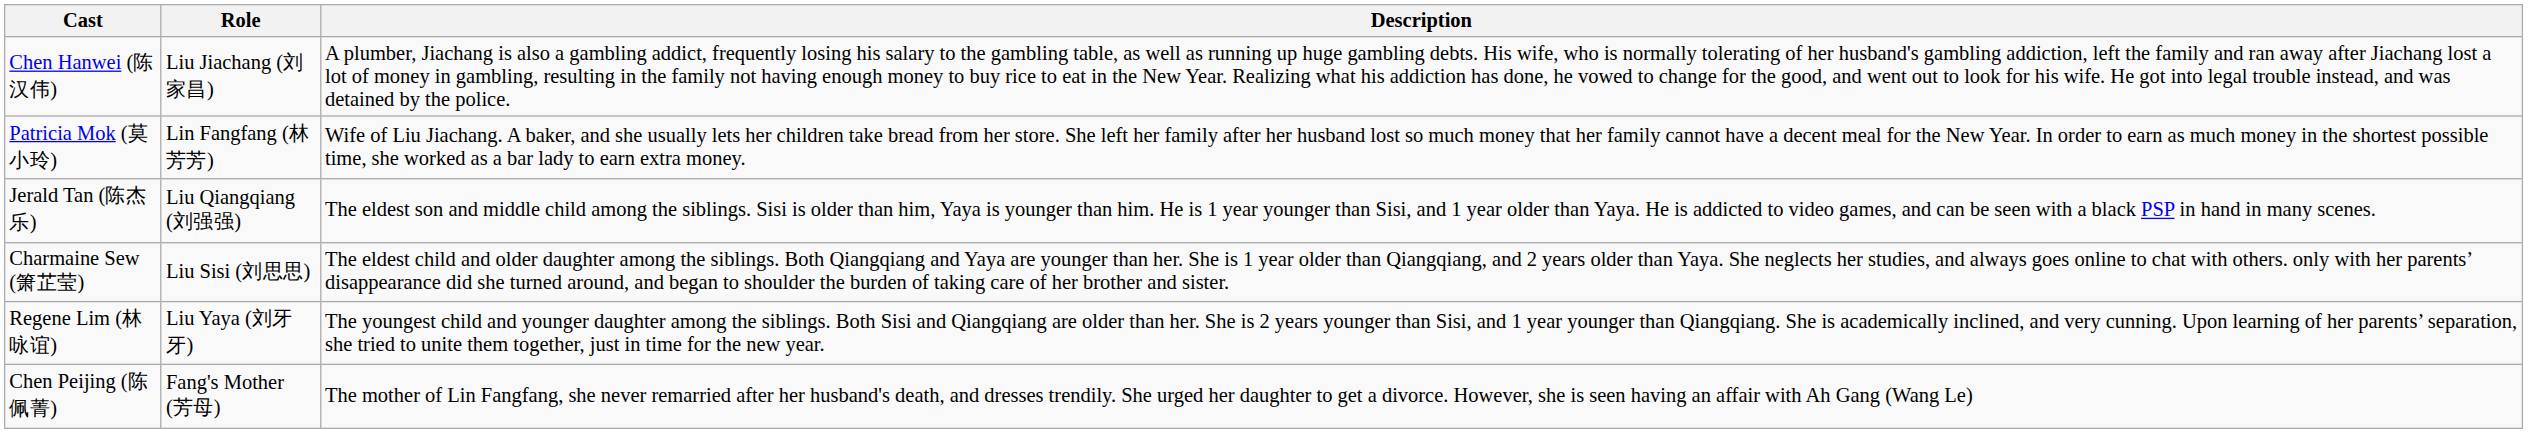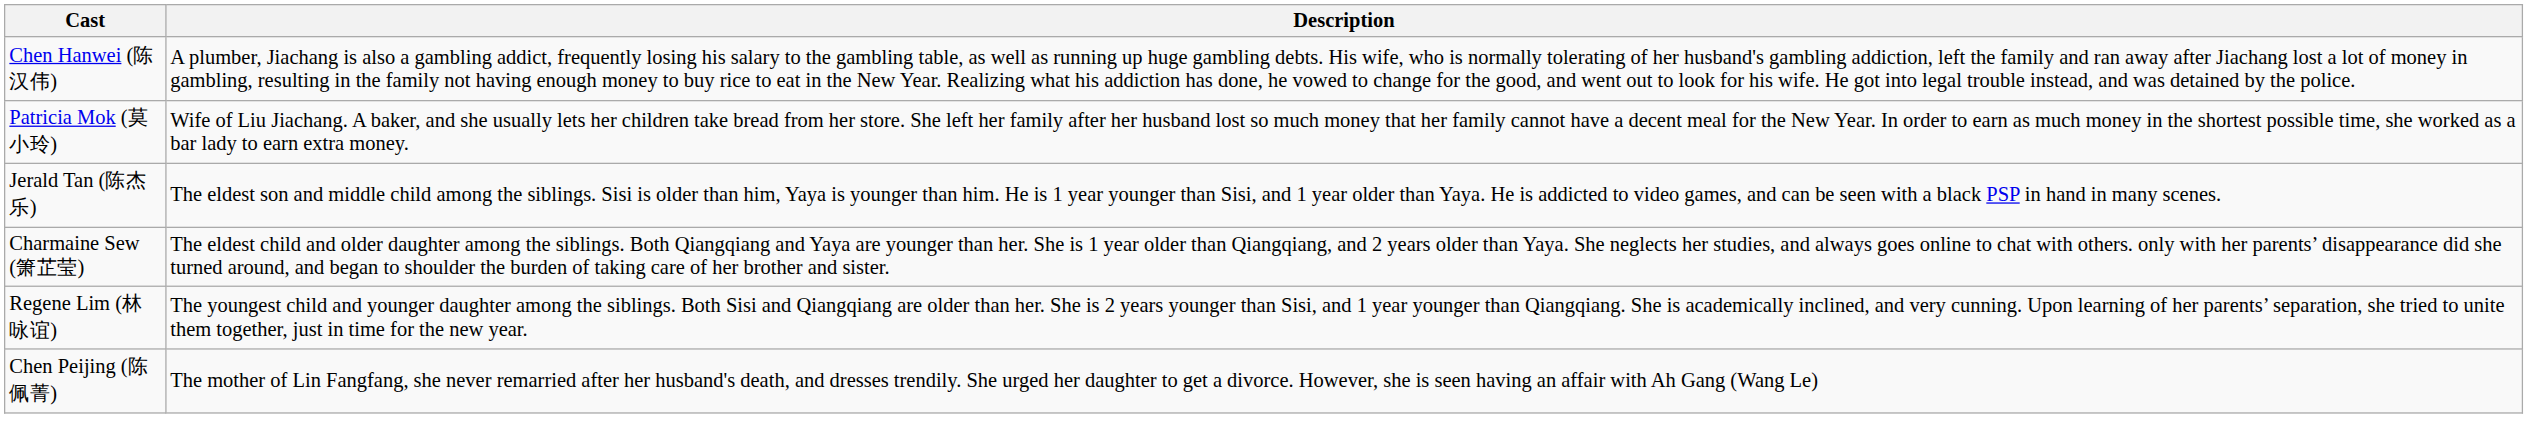 <table class="wikitable">
 <tr>
 <th>Cast</th>
-<th>Role</th>
 <th>Description</th>
 </tr>
 <tr>
 <td><a href='#'>Chen Hanwei</a> (陈汉伟)</td>
-<td>Liu Jiachang (刘家昌)</td>
 <td>A plumber, Jiachang is also a gambling addict, frequently losing his salary to the gambling table, as well as running up huge gambling debts. His wife, who is normally tolerating of her husband's gambling addiction, left the family and ran away after Jiachang lost a lot of money in gambling, resulting in the family not having enough money to buy rice to eat in the New Year. Realizing what his addiction has done, he vowed to change for the good, and went out to look for his wife. He got into legal trouble instead, and was detained by the police.</td>
 </tr>
 <tr>
 <td><a href='#'>Patricia Mok</a> (莫小玲)</td>
-<td>Lin Fangfang (林芳芳)</td>
 <td>Wife of Liu Jiachang. A baker, and she usually lets her children take bread from her store. She left her family after her husband lost so much money that her family cannot have a decent meal for the New Year. In order to earn as much money in the shortest possible time, she worked as a bar lady to earn extra money.</td>
 </tr>
 <tr>
 <td>Jerald Tan (陈杰乐)</td>
-<td>Liu Qiangqiang (刘强强)</td>
 <td>The eldest son and middle child among the siblings. Sisi is older than him, Yaya is younger than him. He is 1 year younger than Sisi, and 1 year older than Yaya. He is addicted to video games, and can be seen with a black <a href='#'>PSP</a> in hand in many scenes.</td>
 </tr>
 <tr>
 <td>Charmaine Sew (箫芷莹)</td>
-<td>Liu Sisi (刘思思)</td>
 <td>The eldest child and older daughter among the siblings. Both Qiangqiang and Yaya are younger than her. She is 1 year older than Qiangqiang, and 2 years older than Yaya. She neglects her studies, and always goes online to chat with others. only with her parents’ disappearance did she turned around, and began to shoulder the burden of taking care of her brother and sister.</td>
 </tr>
 <tr>
 <td>Regene Lim (林咏谊)</td>
-<td>Liu Yaya (刘牙牙)</td>
 <td>The youngest child and younger daughter among the siblings. Both Sisi and Qiangqiang are older than her. She is 2 years younger than Sisi, and 1 year younger than Qiangqiang. She is academically inclined, and very cunning. Upon learning of her parents’ separation, she tried to unite them together, just in time for the new year.</td>
 </tr>
 <tr>
 <td>Chen Peijing (陈佩菁)</td>
-<td>Fang's Mother (芳母)</td>
 <td>The mother of Lin Fangfang, she never remarried after her husband's death, and dresses trendily. She urged her daughter to get a divorce. However, she is seen having an affair with Ah Gang (Wang Le)</td>
 </tr>
 </table>
